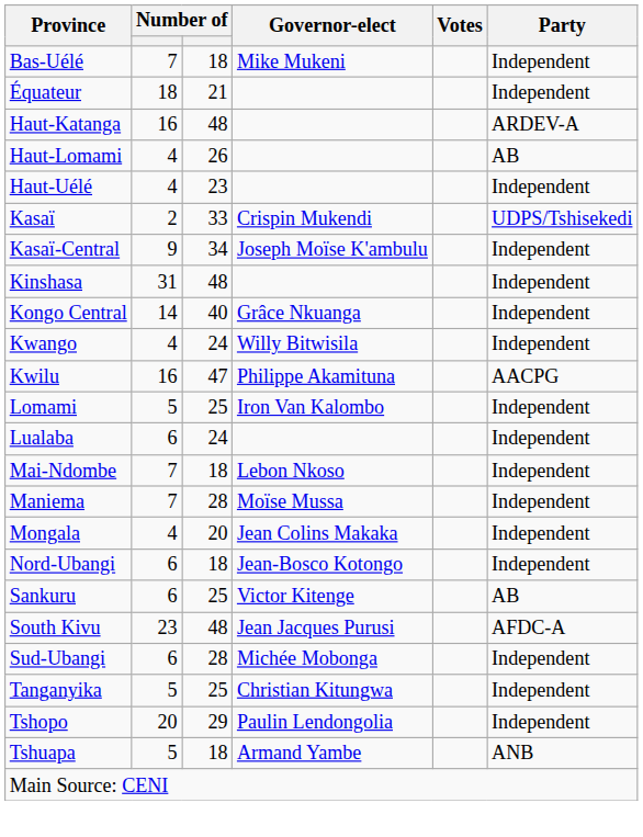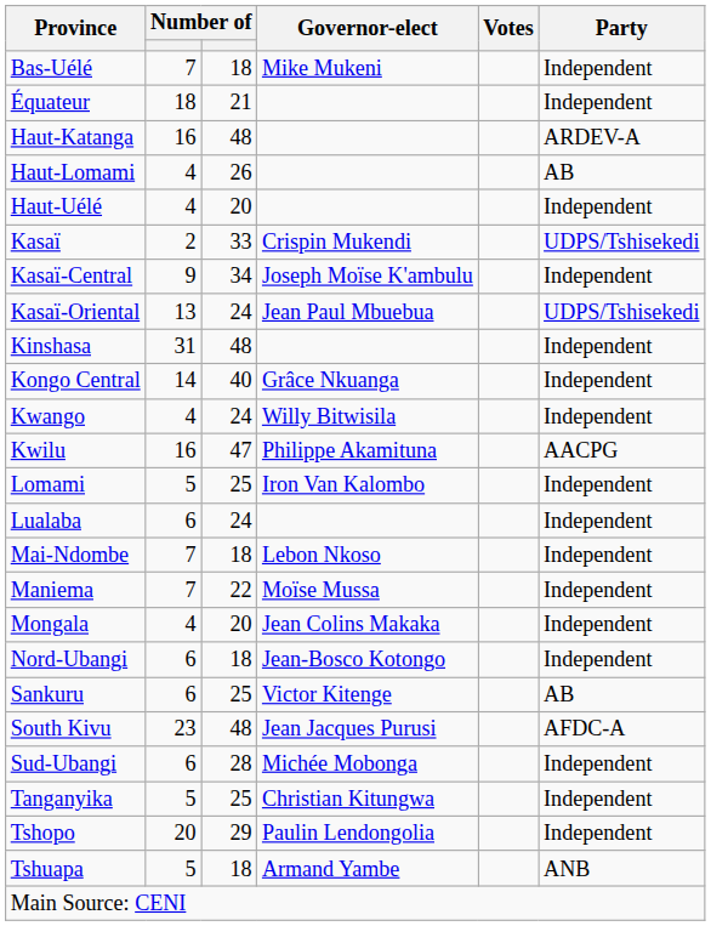 <table class="wikitable sortable static-row-numbers">
 <tr>
 <th rowspan=2>Province</th>
 <th colspan=2>Number of</th>
 <th rowspan=2>Governor-elect</th>
 <th rowspan=2>Votes</th>
 <th rowspan=2>Party</th>
 </tr>
 <tr>
 <th></th>
 <th></th>
 </tr>
 <tr>
 <td><a href='#'>Bas-Uélé</a></td>
 <td style="text-align:right;">7</td>
 <td style="text-align:right;">18</td>
 <td data-sort-value="Mukeni Mike"><a href='#'>Mike Mukeni</a></td>
 <td data-sort-value=94.4></td>
 <td>Independent</td>
 </tr>
 <tr>
 <td><a href='#'> Équateur</a></td>
 <td style="text-align:right;">18</td>
 <td style="text-align:right;">21</td>
 <td data-sort-value="Boloko Bobo]"></td>
 <td data-sort-value=66.714></td>
 <td>Independent</td>
 </tr>
 <tr>
 <td><a href='#'>Haut-Katanga</a></td>
 <td style="text-align:right;">16</td>
 <td style="text-align:right;">48</td>
 <td data-sort-value="Kyabula Jacques"></td>
 <td data-sort-value=74.5></td>
 <td>ARDEV-A</td>
 </tr>
 <tr>
 <td><a href='#'>Haut-Lomami</a></td>
 <td style="text-align:right;">4</td>
 <td style="text-align:right;">26</td>
 <td data-sort-value="Banza Marmont"></td>
 <td data-sort-value=65.4></td>
 <td>AB</td>
 </tr>
 <tr>
 <td><a href='#'>Haut-Uélé</a></td>
 <td style="text-align:right;">4</td>
-<td style="text-align:right;">23</td>
+<td style="text-align:right;">20</td>
 <td data-sort-value="Bakomito Jean"></td>
 <td data-sort-value=55.0></td>
 <td>Independent</td>
 </tr>
 <tr>
 <td><a href='#'>Kasaï</a></td>
 <td style="text-align:right;">2</td>
 <td style="text-align:right;">33</td>
 <td data-sort-value="Mukendi Crispin"><a href='#'>Crispin Mukendi</a></td>
 <td data-sort-value=90.6></td>
 <td><a href='#'>UDPS/Tshisekedi</a></td>
 </tr>
 <tr>
 <td><a href='#'>Kasaï-Central</a></td>
 <td style="text-align:right;">9</td>
 <td style="text-align:right;">34</td>
 <td data-sort-value="Kambulu Joseph Moïse"><a href='#'>Joseph Moïse K'ambulu</a></td>
 <td data-sort-value=55.9></td>
 <td>Independent</td>
+</tr>
+<tr>
+<td><a href='#'>Kasaï-Oriental</a></td>
+<td style="text-align:right;">13</td>
+<td style="text-align:right;">24</td>
+<td data-sort-value="Mbuebua Jean Paul"><a href='#'>Jean Paul Mbuebua</a></td>
+<td data-sort-value=66.716></td>
+<td><a href='#'>UDPS/Tshisekedi</a></td>
 </tr>
 <tr>
 <td><a href='#'>Kinshasa</a></td>
 <td style="text-align:right;">31</td>
 <td style="text-align:right;">48</td>
 <td data-sort-value="Bumba Daniel"></td>
 <td data-sort-value=78.7></td>
 <td>Independent</td>
 </tr>
 <tr>
 <td><a href='#'>Kongo Central</a></td>
 <td style="text-align:right;">14</td>
 <td style="text-align:right;">40</td>
 <td data-sort-value="Nkuanga Grâce"><a href='#'>Grâce Nkuanga</a></td>
 <td data-sort-value=57.5></td>
 <td>Independent</td>
 </tr>
 <tr>
 <td><a href='#'>Kwango</a></td>
 <td style="text-align:right;">4</td>
 <td style="text-align:right;">24</td>
 <td data-sort-value="Bitwisila Willy"><a href='#'>Willy Bitwisila</a></td>
 <td data-sort-value=54.2></td>
 <td>Independent</td>
 </tr>
 <tr>
 <td><a href='#'>Kwilu</a></td>
 <td style="text-align:right;">16</td>
 <td style="text-align:right;">47</td>
 <td data-sort-value="Akamituna Philippe"><a href='#'>Philippe Akamituna</a></td>
 <td data-sort-value=59.6></td>
 <td>AACPG</td>
 </tr>
 <tr>
 <td><a href='#'>Lomami</a></td>
 <td style="text-align:right;">5</td>
 <td style="text-align:right;">25</td>
 <td data-sort-value="Kalombo Iron Van"><a href='#'>Iron Van Kalombo</a></td>
 <td data-sort-value=53.8></td>
 <td>Independent</td>
 </tr>
 <tr>
 <td><a href='#'>Lualaba</a></td>
 <td style="text-align:right;">6</td>
 <td style="text-align:right;">24</td>
 <td data-sort-value="Masuka Fifi"></td>
 <td data-sort-value=87.5></td>
 <td>Independent</td>
 </tr>
 <tr>
 <td><a href='#'>Mai-Ndombe</a></td>
 <td style="text-align:right;">7</td>
 <td style="text-align:right;">18</td>
 <td data-sort-value="Nkoso Lebon"><a href='#'>Lebon Nkoso</a></td>
 <td data-sort-value=55.6></td>
 <td>Independent</td>
 </tr>
 <tr>
 <td><a href='#'>Maniema</a></td>
 <td style="text-align:right;">7</td>
-<td style="text-align:right;">28</td>
+<td style="text-align:right;">22</td>
 <td data-sort-value="Mussa Moïse"><a href='#'>Moïse Mussa</a></td>
 <td data-sort-value=100.21></td>
 <td>Independent</td>
 </tr>
 <tr>
 <td><a href='#'>Mongala</a></td>
 <td style="text-align:right;">4</td>
 <td style="text-align:right;">20</td>
 <td data-sort-value="Makaka Jean Colins"><a href='#'>Jean Colins Makaka</a></td>
 <td data-sort-value=60.0></td>
 <td>Independent</td>
 </tr>
 <tr>
 <td><a href='#'>Nord-Ubangi</a></td>
 <td style="text-align:right;">6</td>
 <td style="text-align:right;">18</td>
 <td data-sort-value="Kotongo Jean-Bosco"><a href='#'>Jean-Bosco Kotongo</a></td>
 <td data-sort-value=61.0></td>
 <td>Independent</td>
 </tr>
 <tr>
 <td><a href='#'>Sankuru</a></td>
 <td style="text-align:right;">6</td>
 <td style="text-align:right;">25</td>
 <td data-sort-value="Kitenge Victor"><a href='#'>Victor Kitenge</a></td>
 <td data-sort-value=62.5></td>
 <td>AB</td>
 </tr>
 <tr>
 <td><a href='#'>South Kivu</a></td>
 <td style="text-align:right;">23</td>
 <td style="text-align:right;">48</td>
 <td data-sort-value="Purusi Jean Jacques"><a href='#'>Jean Jacques Purusi</a></td>
 <td data-sort-value=56.3> </td>
 <td>AFDC-A</td>
 </tr>
 <tr>
 <td><a href='#'>Sud-Ubangi</a></td>
 <td style="text-align:right;">6</td>
 <td style="text-align:right;">28</td>
 <td data-sort-value="Mobonga Michée"><a href='#'>Michée Mobonga</a></td>
 <td data-sort-value=76.9></td>
 <td>Independent</td>
 </tr>
 <tr>
 <td><a href='#'>Tanganyika</a></td>
 <td style="text-align:right;">5</td>
 <td style="text-align:right;">25</td>
 <td data-sort-value="Kitungwa Christian"><a href='#'>Christian Kitungwa</a></td>
 <td data-sort-value=66.716></td>
 <td>Independent</td>
 </tr>
 <tr>
 <td><a href='#'>Tshopo</a></td>
 <td style="text-align:right;">20</td>
 <td style="text-align:right;">29</td>
 <td data-sort-value="Lendongolia Paulin"><a href='#'>Paulin Lendongolia</a></td>
 <td data-sort-value=55.2></td>
 <td>Independent</td>
 </tr>
 <tr>
 <td><a href='#'>Tshuapa</a></td>
 <td style="text-align:right;">5</td>
 <td style="text-align:right;">18</td>
 <td data-sort-value="Yambe Armand"><a href='#'>Armand Yambe</a></td>
 <td data-sort-value=100.0></td>
 <td>ANB</td>
 </tr>
 <tr class="sortbottom static-row-header">
 <td colspan=6>Main Source: <a href='#'>CENI</a></td>
 </tr>
 </table>
